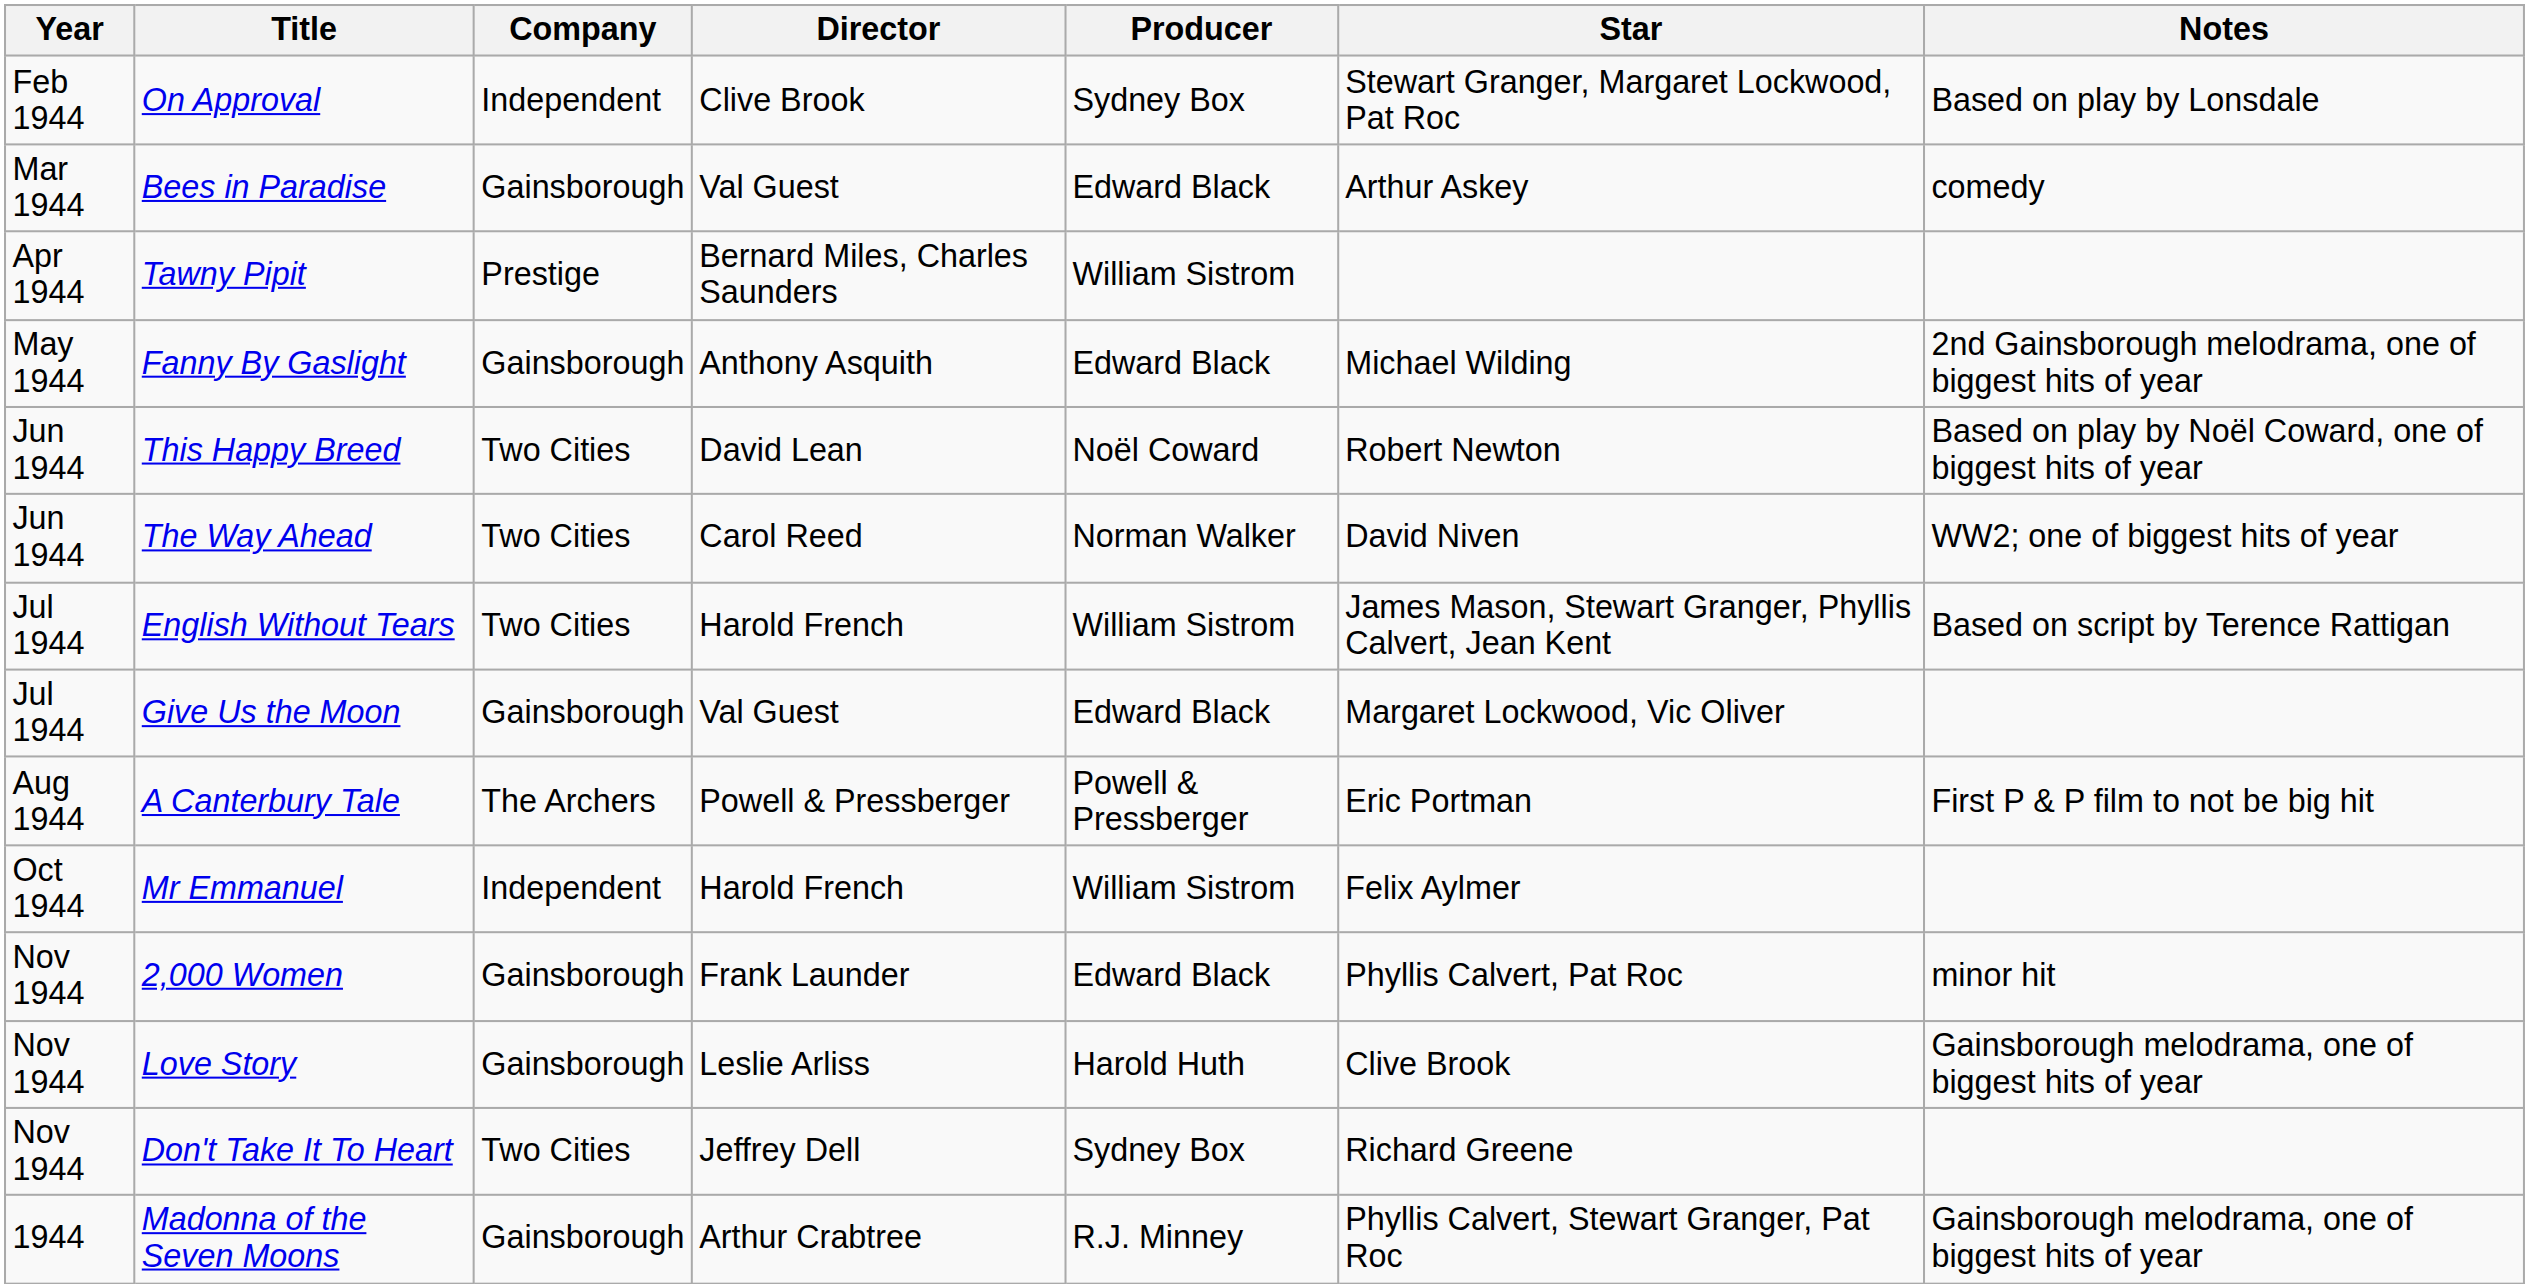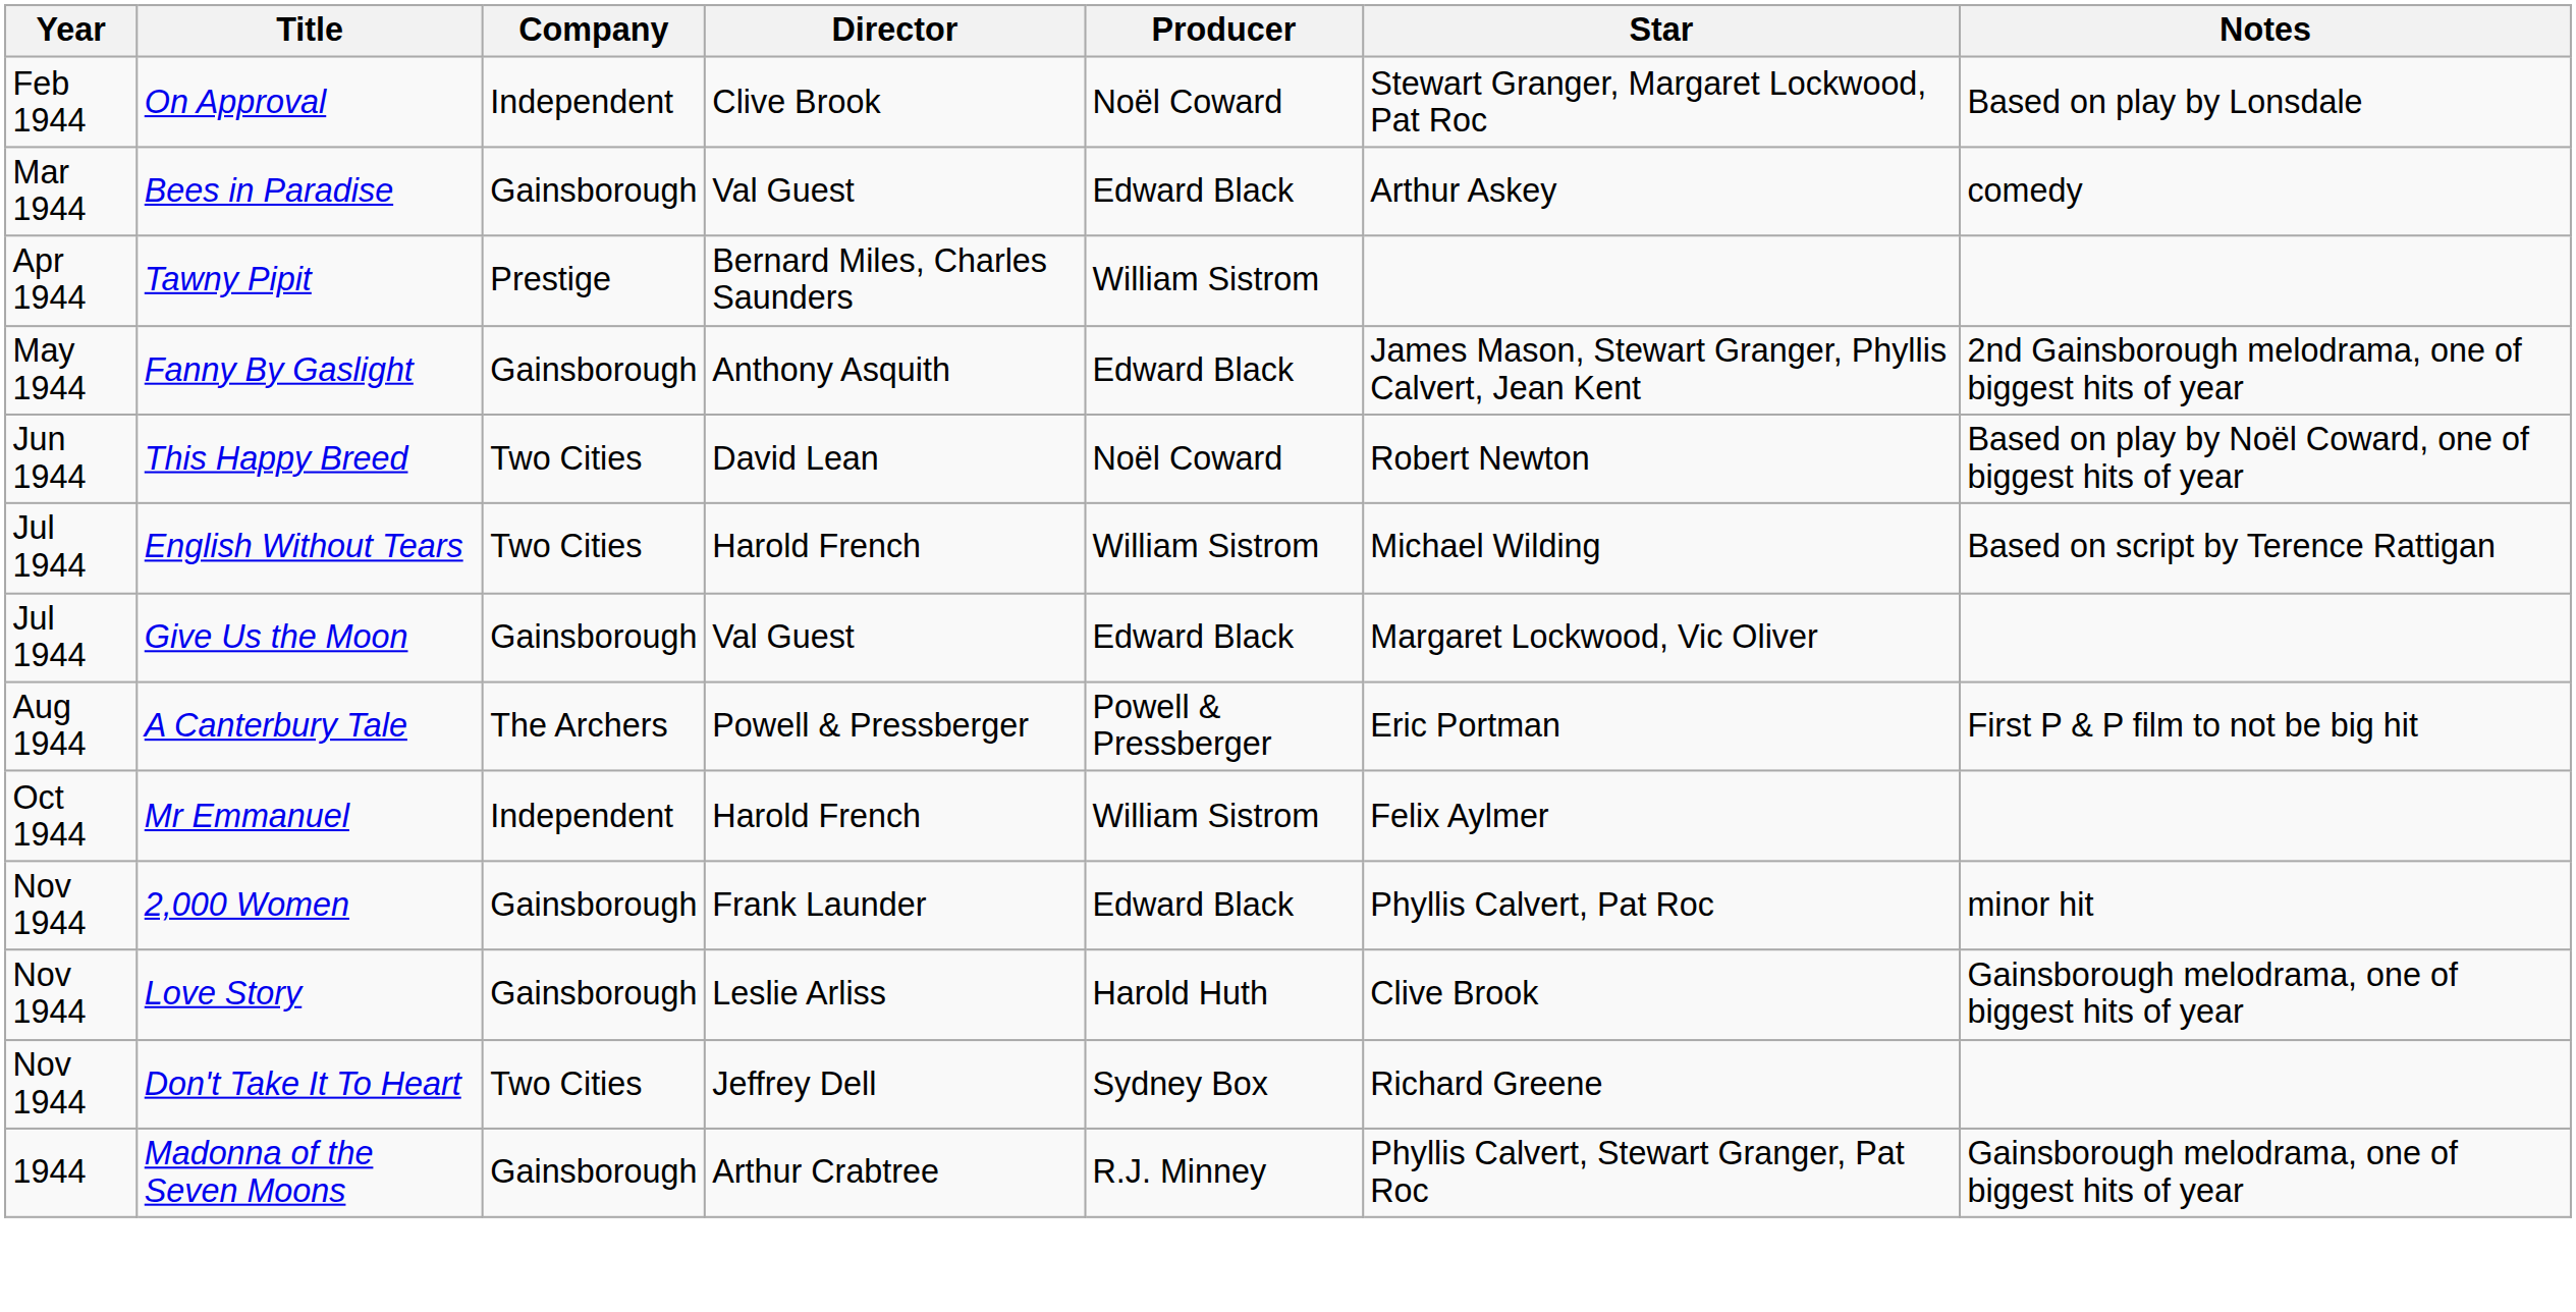 <table class="wikitable sortable">
 <tr>
 <th>Year</th>
 <th>Title</th>
 <th>Company</th>
 <th>Director</th>
 <th>Producer</th>
 <th>Star</th>
 <th>Notes</th>
 </tr>
 <tr>
 <td>Feb 1944</td>
 <td><em><a href='#'>On Approval</a></em></td>
 <td>Independent</td>
 <td>Clive Brook</td>
-<td>Sydney Box</td>
+<td>Noël Coward</td>
 <td>Stewart Granger, Margaret Lockwood, Pat Roc</td>
 <td>Based on play by Lonsdale</td>
 </tr>
 <tr>
 <td>Mar 1944</td>
 <td><em><a href='#'>Bees in Paradise</a></em></td>
 <td>Gainsborough</td>
 <td>Val Guest</td>
 <td>Edward Black</td>
 <td>Arthur Askey</td>
 <td>comedy</td>
 </tr>
 <tr>
 <td>Apr 1944</td>
 <td><em><a href='#'>Tawny Pipit</a></em></td>
 <td>Prestige</td>
 <td>Bernard Miles, Charles Saunders</td>
 <td>William Sistrom</td>
 <td></td>
 <td></td>
 </tr>
 <tr>
 <td>May 1944</td>
 <td><em><a href='#'>Fanny By Gaslight</a></em></td>
 <td>Gainsborough</td>
 <td>Anthony Asquith</td>
 <td>Edward Black</td>
-<td>Michael Wilding</td>
+<td>James Mason, Stewart Granger, Phyllis Calvert, Jean Kent</td>
 <td>2nd Gainsborough melodrama, one of biggest hits of year</td>
 </tr>
 <tr>
 <td>Jun 1944</td>
 <td><em><a href='#'>This Happy Breed</a></em></td>
 <td>Two Cities</td>
 <td>David Lean</td>
 <td>Noël Coward</td>
 <td>Robert Newton</td>
 <td>Based on play by Noël Coward, one of biggest hits of year</td>
 </tr>
 <tr>
-<td>Jun 1944</td>
-<td><em><a href='#'>The Way Ahead</a></em></td>
-<td>Two Cities</td>
-<td>Carol Reed</td>
-<td>Norman Walker</td>
-<td>David Niven</td>
-<td>WW2; one of biggest hits of year</td>
-</tr>
-<tr>
 <td>Jul 1944</td>
 <td><em><a href='#'>English Without Tears</a></em></td>
 <td>Two Cities</td>
 <td>Harold French</td>
 <td>William Sistrom</td>
-<td>James Mason, Stewart Granger, Phyllis Calvert, Jean Kent</td>
+<td>Michael Wilding</td>
 <td>Based on script by Terence Rattigan</td>
 </tr>
 <tr>
 <td>Jul 1944</td>
 <td><em><a href='#'>Give Us the Moon</a></em></td>
 <td>Gainsborough</td>
 <td>Val Guest</td>
 <td>Edward Black</td>
 <td>Margaret Lockwood, Vic Oliver</td>
 <td></td>
 </tr>
 <tr>
 <td>Aug 1944</td>
 <td><em><a href='#'>A Canterbury Tale</a></em></td>
 <td>The Archers</td>
 <td>Powell & Pressberger</td>
 <td>Powell & Pressberger</td>
 <td>Eric Portman</td>
 <td>First P & P film to not be big hit</td>
 </tr>
 <tr>
 <td>Oct 1944</td>
 <td><em><a href='#'>Mr Emmanuel</a></em></td>
 <td>Independent</td>
 <td>Harold French</td>
 <td>William Sistrom</td>
 <td>Felix Aylmer</td>
 <td></td>
 </tr>
 <tr>
 <td>Nov 1944</td>
 <td><em><a href='#'>2,000 Women</a></em></td>
 <td>Gainsborough</td>
 <td>Frank Launder</td>
 <td>Edward Black</td>
 <td>Phyllis Calvert, Pat Roc</td>
 <td>minor hit</td>
 </tr>
 <tr>
 <td>Nov 1944</td>
 <td><em><a href='#'>Love Story</a></em></td>
 <td>Gainsborough</td>
 <td>Leslie Arliss</td>
 <td>Harold Huth</td>
 <td>Clive Brook</td>
 <td>Gainsborough melodrama, one of biggest hits of year</td>
 </tr>
 <tr>
 <td>Nov 1944</td>
 <td><em><a href='#'>Don't Take It To Heart</a></em></td>
 <td>Two Cities</td>
 <td>Jeffrey Dell</td>
 <td>Sydney Box</td>
 <td>Richard Greene</td>
 <td></td>
 </tr>
 <tr>
 <td>1944</td>
 <td><em><a href='#'>Madonna of the Seven Moons</a></em></td>
 <td>Gainsborough</td>
 <td>Arthur Crabtree</td>
 <td>R.J. Minney</td>
 <td>Phyllis Calvert, Stewart Granger, Pat Roc</td>
 <td>Gainsborough melodrama, one of biggest hits of year</td>
 </tr>
 </table>
